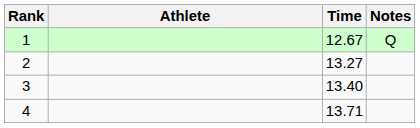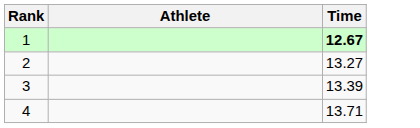 <table class="wikitable" style="text-align:center">
 <tr>
 <th>Rank</th>
 <th Style="width:18em">Athlete</th>
 <th>Time</th>
-<th>Notes</th>
 </tr>
 <tr style="background:#cfc">
 <td>1</td>
 <td style="text-align:left"></td>
-<td>12.67</td>
-<td>Q</td>
+<td><strong>12.67</strong></td>
 </tr>
 <tr>
 <td>2</td>
 <td style="text-align:left"></td>
 <td>13.27</td>
-<td></td>
 </tr>
 <tr>
 <td>3</td>
 <td style="text-align:left"></td>
-<td>13.40</td>
-<td></td>
+<td>13.39</td>
 </tr>
 <tr>
 <td>4</td>
 <td style="text-align:left"></td>
 <td>13.71</td>
-<td></td>
 </tr>
 </table>
